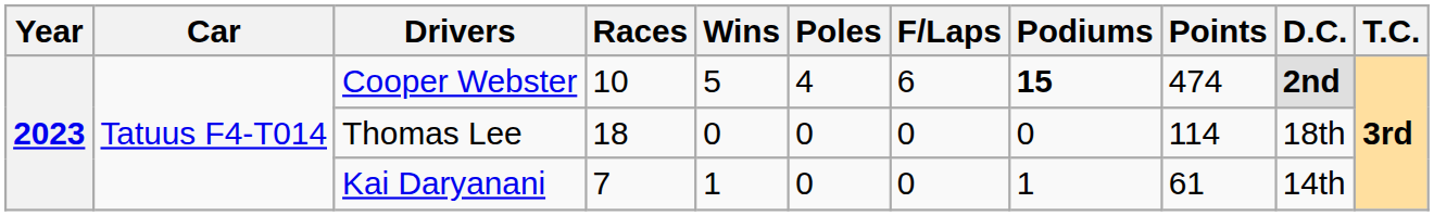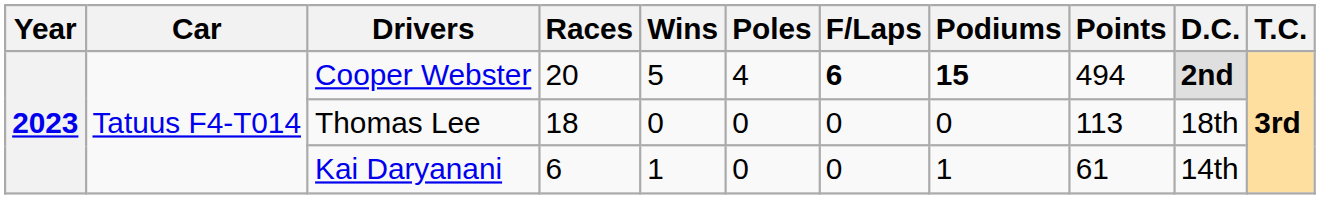 <table class="wikitable" style="font-size:85%">
 <tr>
 <th>Year</th>
 <th>Car</th>
 <th>Drivers</th>
 <th>Races</th>
 <th>Wins</th>
 <th>Poles</th>
 <th>F/Laps</th>
 <th>Podiums</th>
 <th>Points</th>
 <th>D.C.</th>
 <th>T.C.</th>
 </tr>
 <tr>
 <th rowspan="3"><a href='#'>2023</a></th>
 <td rowspan="3"><a href='#'>Tatuus F4-T014</a></td>
 <td> <a href='#'>Cooper Webster</a></td>
-<td>10</td>
+<td>20</td>
 <td>5</td>
 <td>4</td>
-<td>6</td>
+<td><strong>6</strong></td>
 <td><strong>15</strong></td>
-<td>474</td>
+<td>494</td>
 <td style="background:#DFDFDF;"><strong>2nd</strong></td>
 <td rowspan="3" style="background:#FFDF9F;"><strong>3rd</strong></td>
 </tr>
 <tr>
 <td> Thomas Lee</td>
 <td>18</td>
 <td>0</td>
 <td>0</td>
 <td>0</td>
 <td>0</td>
-<td>114</td>
+<td>113</td>
 <td>18th</td>
 </tr>
 <tr>
 <td> <a href='#'>Kai Daryanani</a></td>
-<td>7</td>
+<td>6</td>
 <td>1</td>
 <td>0</td>
 <td>0</td>
 <td>1</td>
 <td>61</td>
 <td>14th</td>
 </tr>
 </table>
